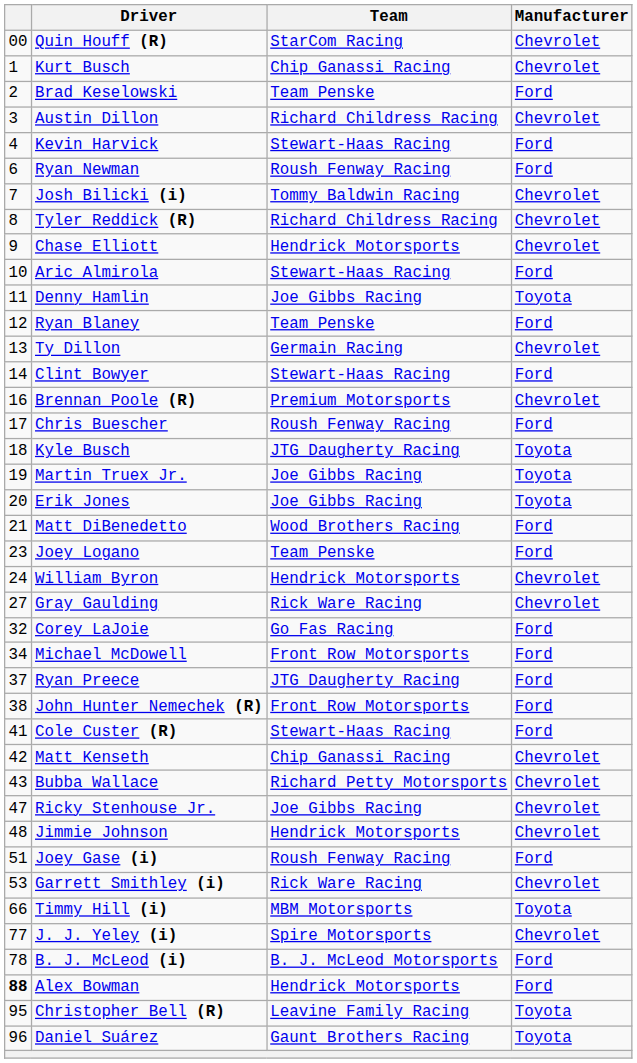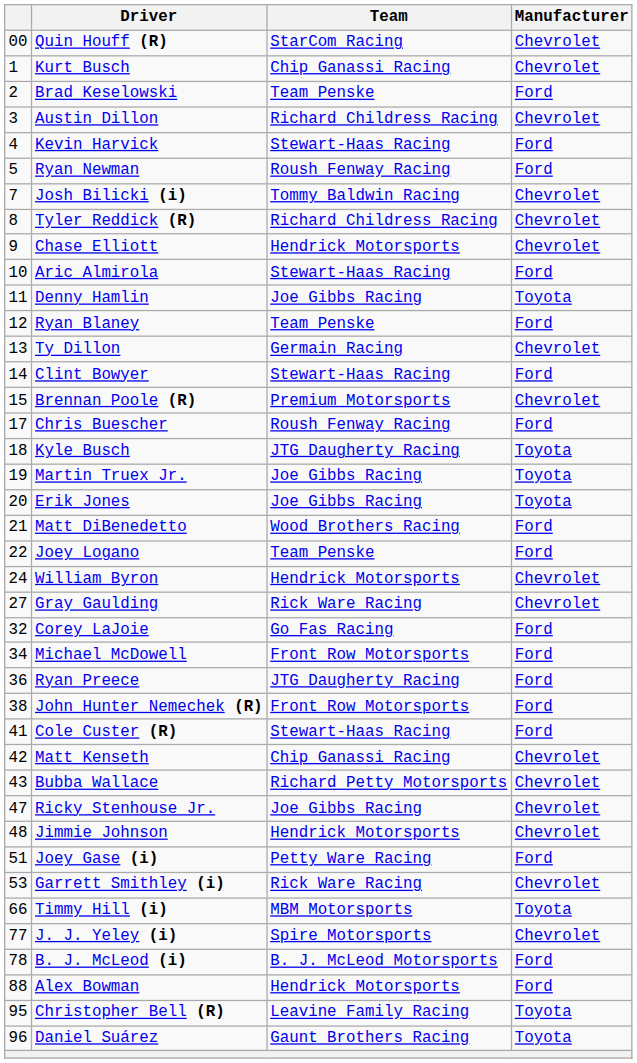 <table class="wikitable" style="font-size:95%">
 <tr>
 <th></th>
 <th>Driver</th>
 <th>Team</th>
 <th>Manufacturer</th>
 </tr>
 <tr>
 <td>00</td>
 <td><a href='#'>Quin Houff</a> <strong>(R)</strong></td>
 <td><a href='#'>StarCom Racing</a></td>
 <td><a href='#'>Chevrolet</a></td>
 </tr>
 <tr>
 <td>1</td>
 <td><a href='#'>Kurt Busch</a></td>
 <td><a href='#'>Chip Ganassi Racing</a></td>
 <td><a href='#'>Chevrolet</a></td>
 </tr>
 <tr>
 <td>2</td>
 <td><a href='#'>Brad Keselowski</a></td>
 <td><a href='#'>Team Penske</a></td>
 <td><a href='#'>Ford</a></td>
 </tr>
 <tr>
 <td>3</td>
 <td><a href='#'>Austin Dillon</a></td>
 <td><a href='#'>Richard Childress Racing</a></td>
 <td><a href='#'>Chevrolet</a></td>
 </tr>
 <tr>
 <td>4</td>
 <td><a href='#'>Kevin Harvick</a></td>
 <td><a href='#'>Stewart-Haas Racing</a></td>
 <td><a href='#'>Ford</a></td>
 </tr>
 <tr>
-<td>6</td>
+<td>5</td>
 <td><a href='#'>Ryan Newman</a></td>
 <td><a href='#'>Roush Fenway Racing</a></td>
 <td><a href='#'>Ford</a></td>
 </tr>
 <tr>
 <td>7</td>
 <td><a href='#'>Josh Bilicki</a> <strong>(i)</strong></td>
 <td><a href='#'>Tommy Baldwin Racing</a></td>
 <td><a href='#'>Chevrolet</a></td>
 </tr>
 <tr>
 <td>8</td>
 <td><a href='#'>Tyler Reddick</a> <strong>(R)</strong></td>
 <td><a href='#'>Richard Childress Racing</a></td>
 <td><a href='#'>Chevrolet</a></td>
 </tr>
 <tr>
 <td>9</td>
 <td><a href='#'>Chase Elliott</a></td>
 <td><a href='#'>Hendrick Motorsports</a></td>
 <td><a href='#'>Chevrolet</a></td>
 </tr>
 <tr>
 <td>10</td>
 <td><a href='#'>Aric Almirola</a></td>
 <td><a href='#'>Stewart-Haas Racing</a></td>
 <td><a href='#'>Ford</a></td>
 </tr>
 <tr>
 <td>11</td>
 <td><a href='#'>Denny Hamlin</a></td>
 <td><a href='#'>Joe Gibbs Racing</a></td>
 <td><a href='#'>Toyota</a></td>
 </tr>
 <tr>
 <td>12</td>
 <td><a href='#'>Ryan Blaney</a></td>
 <td><a href='#'>Team Penske</a></td>
 <td><a href='#'>Ford</a></td>
 </tr>
 <tr>
 <td>13</td>
 <td><a href='#'>Ty Dillon</a></td>
 <td><a href='#'>Germain Racing</a></td>
 <td><a href='#'>Chevrolet</a></td>
 </tr>
 <tr>
 <td>14</td>
 <td><a href='#'>Clint Bowyer</a></td>
 <td><a href='#'>Stewart-Haas Racing</a></td>
 <td><a href='#'>Ford</a></td>
 </tr>
 <tr>
-<td>16</td>
+<td>15</td>
 <td><a href='#'>Brennan Poole</a> <strong>(R)</strong></td>
 <td><a href='#'>Premium Motorsports</a></td>
 <td><a href='#'>Chevrolet</a></td>
 </tr>
 <tr>
 <td>17</td>
 <td><a href='#'>Chris Buescher</a></td>
 <td><a href='#'>Roush Fenway Racing</a></td>
 <td><a href='#'>Ford</a></td>
 </tr>
 <tr>
 <td>18</td>
 <td><a href='#'>Kyle Busch</a></td>
 <td><a href='#'>JTG Daugherty Racing</a></td>
 <td><a href='#'>Toyota</a></td>
 </tr>
 <tr>
 <td>19</td>
 <td><a href='#'>Martin Truex Jr.</a></td>
 <td><a href='#'>Joe Gibbs Racing</a></td>
 <td><a href='#'>Toyota</a></td>
 </tr>
 <tr>
 <td>20</td>
 <td><a href='#'>Erik Jones</a></td>
 <td><a href='#'>Joe Gibbs Racing</a></td>
 <td><a href='#'>Toyota</a></td>
 </tr>
 <tr>
 <td>21</td>
 <td><a href='#'>Matt DiBenedetto</a></td>
 <td><a href='#'>Wood Brothers Racing</a></td>
 <td><a href='#'>Ford</a></td>
 </tr>
 <tr>
-<td>23</td>
+<td>22</td>
 <td><a href='#'>Joey Logano</a></td>
 <td><a href='#'>Team Penske</a></td>
 <td><a href='#'>Ford</a></td>
 </tr>
 <tr>
 <td>24</td>
 <td><a href='#'>William Byron</a></td>
 <td><a href='#'>Hendrick Motorsports</a></td>
 <td><a href='#'>Chevrolet</a></td>
 </tr>
 <tr>
 <td>27</td>
 <td><a href='#'>Gray Gaulding</a></td>
 <td><a href='#'>Rick Ware Racing</a></td>
 <td><a href='#'>Chevrolet</a></td>
 </tr>
 <tr>
 <td>32</td>
 <td><a href='#'>Corey LaJoie</a></td>
 <td><a href='#'>Go Fas Racing</a></td>
 <td><a href='#'>Ford</a></td>
 </tr>
 <tr>
 <td>34</td>
 <td><a href='#'>Michael McDowell</a></td>
 <td><a href='#'>Front Row Motorsports</a></td>
 <td><a href='#'>Ford</a></td>
 </tr>
 <tr>
-<td>37</td>
+<td>36</td>
 <td><a href='#'>Ryan Preece</a></td>
 <td><a href='#'>JTG Daugherty Racing</a></td>
 <td><a href='#'>Ford</a></td>
 </tr>
 <tr>
 <td>38</td>
 <td><a href='#'>John Hunter Nemechek</a> <strong>(R)</strong></td>
 <td><a href='#'>Front Row Motorsports</a></td>
 <td><a href='#'>Ford</a></td>
 </tr>
 <tr>
 <td>41</td>
 <td><a href='#'>Cole Custer</a> <strong>(R)</strong></td>
 <td><a href='#'>Stewart-Haas Racing</a></td>
 <td><a href='#'>Ford</a></td>
 </tr>
 <tr>
 <td>42</td>
 <td><a href='#'>Matt Kenseth</a></td>
 <td><a href='#'>Chip Ganassi Racing</a></td>
 <td><a href='#'>Chevrolet</a></td>
 </tr>
 <tr>
 <td>43</td>
 <td><a href='#'>Bubba Wallace</a></td>
 <td><a href='#'>Richard Petty Motorsports</a></td>
 <td><a href='#'>Chevrolet</a></td>
 </tr>
 <tr>
 <td>47</td>
 <td><a href='#'>Ricky Stenhouse Jr.</a></td>
 <td><a href='#'>Joe Gibbs Racing</a></td>
 <td><a href='#'>Chevrolet</a></td>
 </tr>
 <tr>
 <td>48</td>
 <td><a href='#'>Jimmie Johnson</a></td>
 <td><a href='#'>Hendrick Motorsports</a></td>
 <td><a href='#'>Chevrolet</a></td>
 </tr>
 <tr>
 <td>51</td>
 <td><a href='#'>Joey Gase</a> <strong>(i)</strong></td>
-<td><a href='#'>Roush Fenway Racing</a></td>
+<td><a href='#'>Petty Ware Racing</a></td>
 <td><a href='#'>Ford</a></td>
 </tr>
 <tr>
 <td>53</td>
 <td><a href='#'>Garrett Smithley</a> <strong>(i)</strong></td>
 <td><a href='#'>Rick Ware Racing</a></td>
 <td><a href='#'>Chevrolet</a></td>
 </tr>
 <tr>
 <td>66</td>
 <td><a href='#'>Timmy Hill</a> <strong>(i)</strong></td>
 <td><a href='#'>MBM Motorsports</a></td>
 <td><a href='#'>Toyota</a></td>
 </tr>
 <tr>
 <td>77</td>
 <td><a href='#'>J. J. Yeley</a> <strong>(i)</strong></td>
 <td><a href='#'>Spire Motorsports</a></td>
 <td><a href='#'>Chevrolet</a></td>
 </tr>
 <tr>
 <td>78</td>
 <td><a href='#'>B. J. McLeod</a> <strong>(i)</strong></td>
 <td><a href='#'>B. J. McLeod Motorsports</a></td>
 <td><a href='#'>Ford</a></td>
 </tr>
 <tr>
-<td><strong>88</strong></td>
+<td>88</td>
 <td><a href='#'>Alex Bowman</a></td>
 <td><a href='#'>Hendrick Motorsports</a></td>
 <td><a href='#'>Ford</a></td>
 </tr>
 <tr>
 <td>95</td>
 <td><a href='#'>Christopher Bell</a> <strong>(R)</strong></td>
 <td><a href='#'>Leavine Family Racing</a></td>
 <td><a href='#'>Toyota</a></td>
 </tr>
 <tr>
 <td>96</td>
 <td><a href='#'>Daniel Suárez</a></td>
 <td><a href='#'>Gaunt Brothers Racing</a></td>
 <td><a href='#'>Toyota</a></td>
 </tr>
 <tr>
 <th colspan="4"></th>
 </tr>
 </table>
